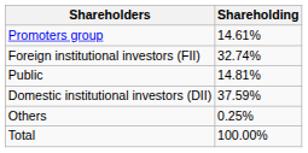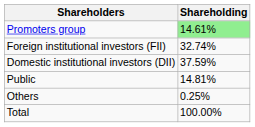 <table class="wikitable sortable">
 <tr>
 <th>Shareholders</th>
 <th>Shareholding</th>
 </tr>
 <tr>
 <td><a href='#'>Promoters group</a></td>
-<td>14.61%</td>
+<td style="background: lightgreen;">14.61%</td>
 </tr>
 <tr>
 <td>Foreign institutional investors (FII)</td>
 <td>32.74%</td>
 </tr>
 <tr>
+<td>Domestic institutional investors (DII)</td>
+<td>37.59%</td>
+</tr>
+<tr>
 <td>Public</td>
 <td>14.81%</td>
-</tr>
-<tr>
-<td>Domestic institutional investors (DII)</td>
-<td>37.59%</td>
 </tr>
 <tr>
 <td>Others</td>
 <td>0.25%</td>
 </tr>
 <tr>
 <td>Total</td>
 <td>100.00%</td>
 </tr>
 </table>
